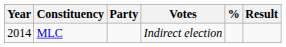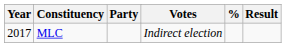 <table class="wikitable">
 <tr>
 <th>Year</th>
 <th>Constituency</th>
 <th colspan="2">Party</th>
 <th>Votes</th>
 <th>%</th>
 <th>Result</th>
 </tr>
 <tr>
-<td>2014</td>
+<td>2017</td>
 <td><a href='#'>MLC</a></td>
 <td></td>
 <td colspan="2"><em>Indirect election</em></td>
 <td></td>
 </tr>
 </table>
